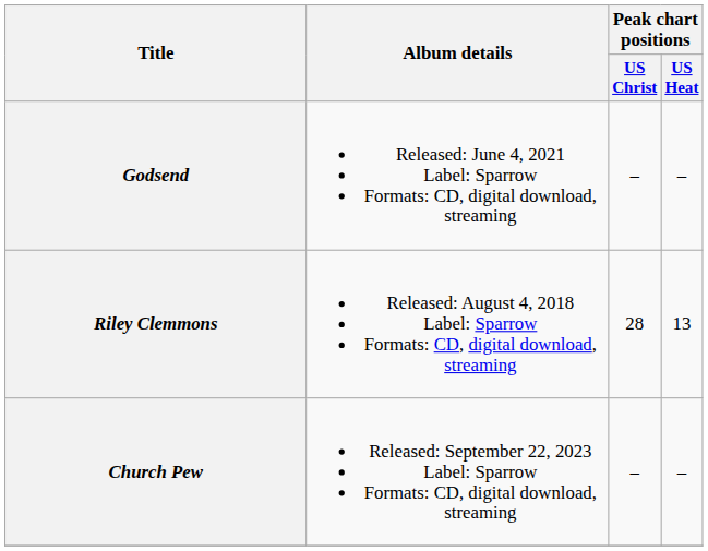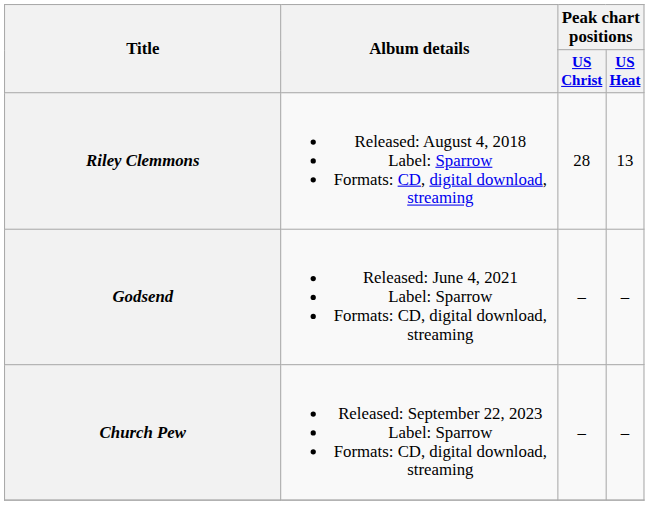 <table class="wikitable plainrowheaders" style="text-align:center;">
 <tr>
 <th scope="col" rowspan="2" style="width:16em;">Title</th>
 <th scope="col" rowspan="2" style="width:16em;">Album details</th>
 <th scope="col" colspan="2">Peak chart positions</th>
 </tr>
 <tr>
 <th style="width:2em; font-size:90%"><a href='#'>US<br>Christ</a><br></th>
 <th style="width:2em; font-size:90%"><a href='#'>US<br>Heat</a><br></th>
 </tr>
 <tr>
+<th scope="row"><em>Riley Clemmons</em></th>
+<td><br><ul><li>Released: August 4, 2018</li><li>Label: <a href='#'>Sparrow</a></li><li>Formats: <a href='#'>CD</a>, <a href='#'>digital download</a>, <a href='#'>streaming</a></li></ul></td>
+<td>28</td>
+<td>13</td>
+</tr>
+<tr>
 <th scope="row"><em>Godsend</em></th>
 <td><br><ul><li>Released: June 4, 2021</li><li>Label: Sparrow</li><li>Formats: CD, digital download, streaming</li></ul></td>
 <td>–</td>
 <td>–</td>
-</tr>
-<tr>
-<th scope="row"><em>Riley Clemmons</em></th>
-<td><br><ul><li>Released: August 4, 2018</li><li>Label: <a href='#'>Sparrow</a></li><li>Formats: <a href='#'>CD</a>, <a href='#'>digital download</a>, <a href='#'>streaming</a></li></ul></td>
-<td>28</td>
-<td>13</td>
 </tr>
 <tr>
 <th scope="row"><em>Church Pew</em></th>
 <td><br><ul><li>Released: September 22, 2023</li><li>Label: Sparrow</li><li>Formats: CD, digital download, streaming</li></ul></td>
 <td>–</td>
 <td>–</td>
 </tr>
 <tr>
 </tr>
 </table>
